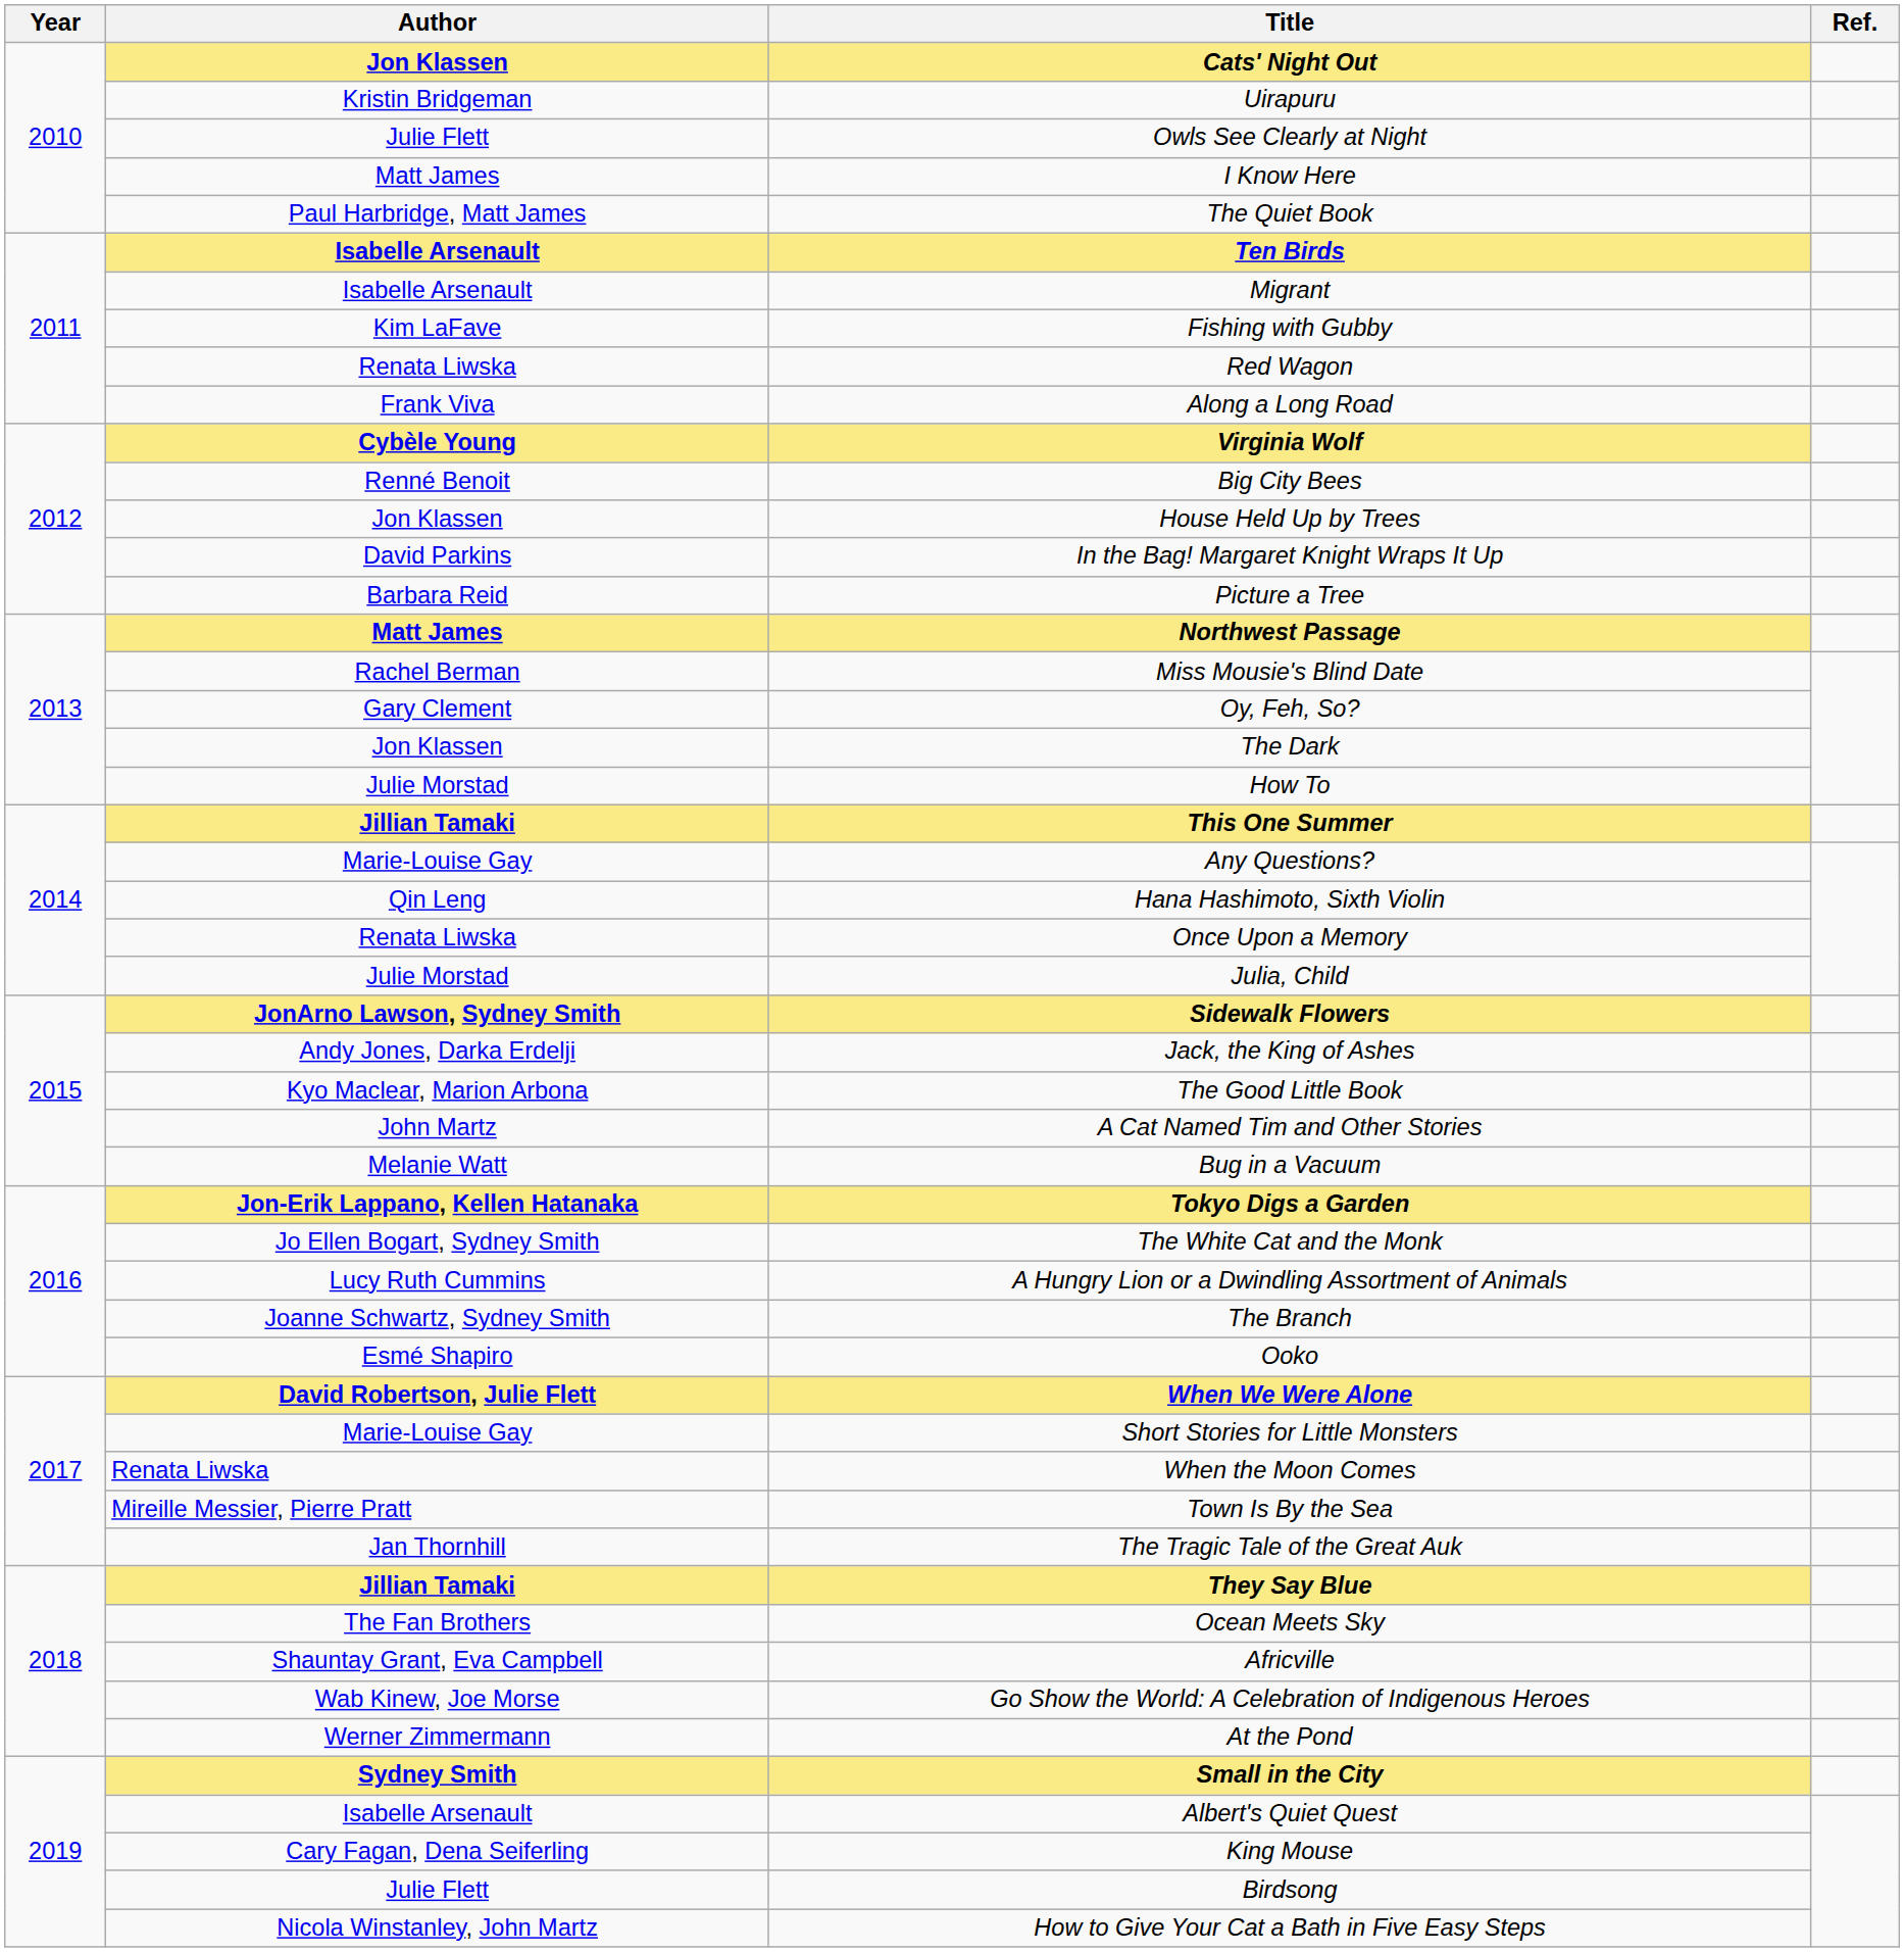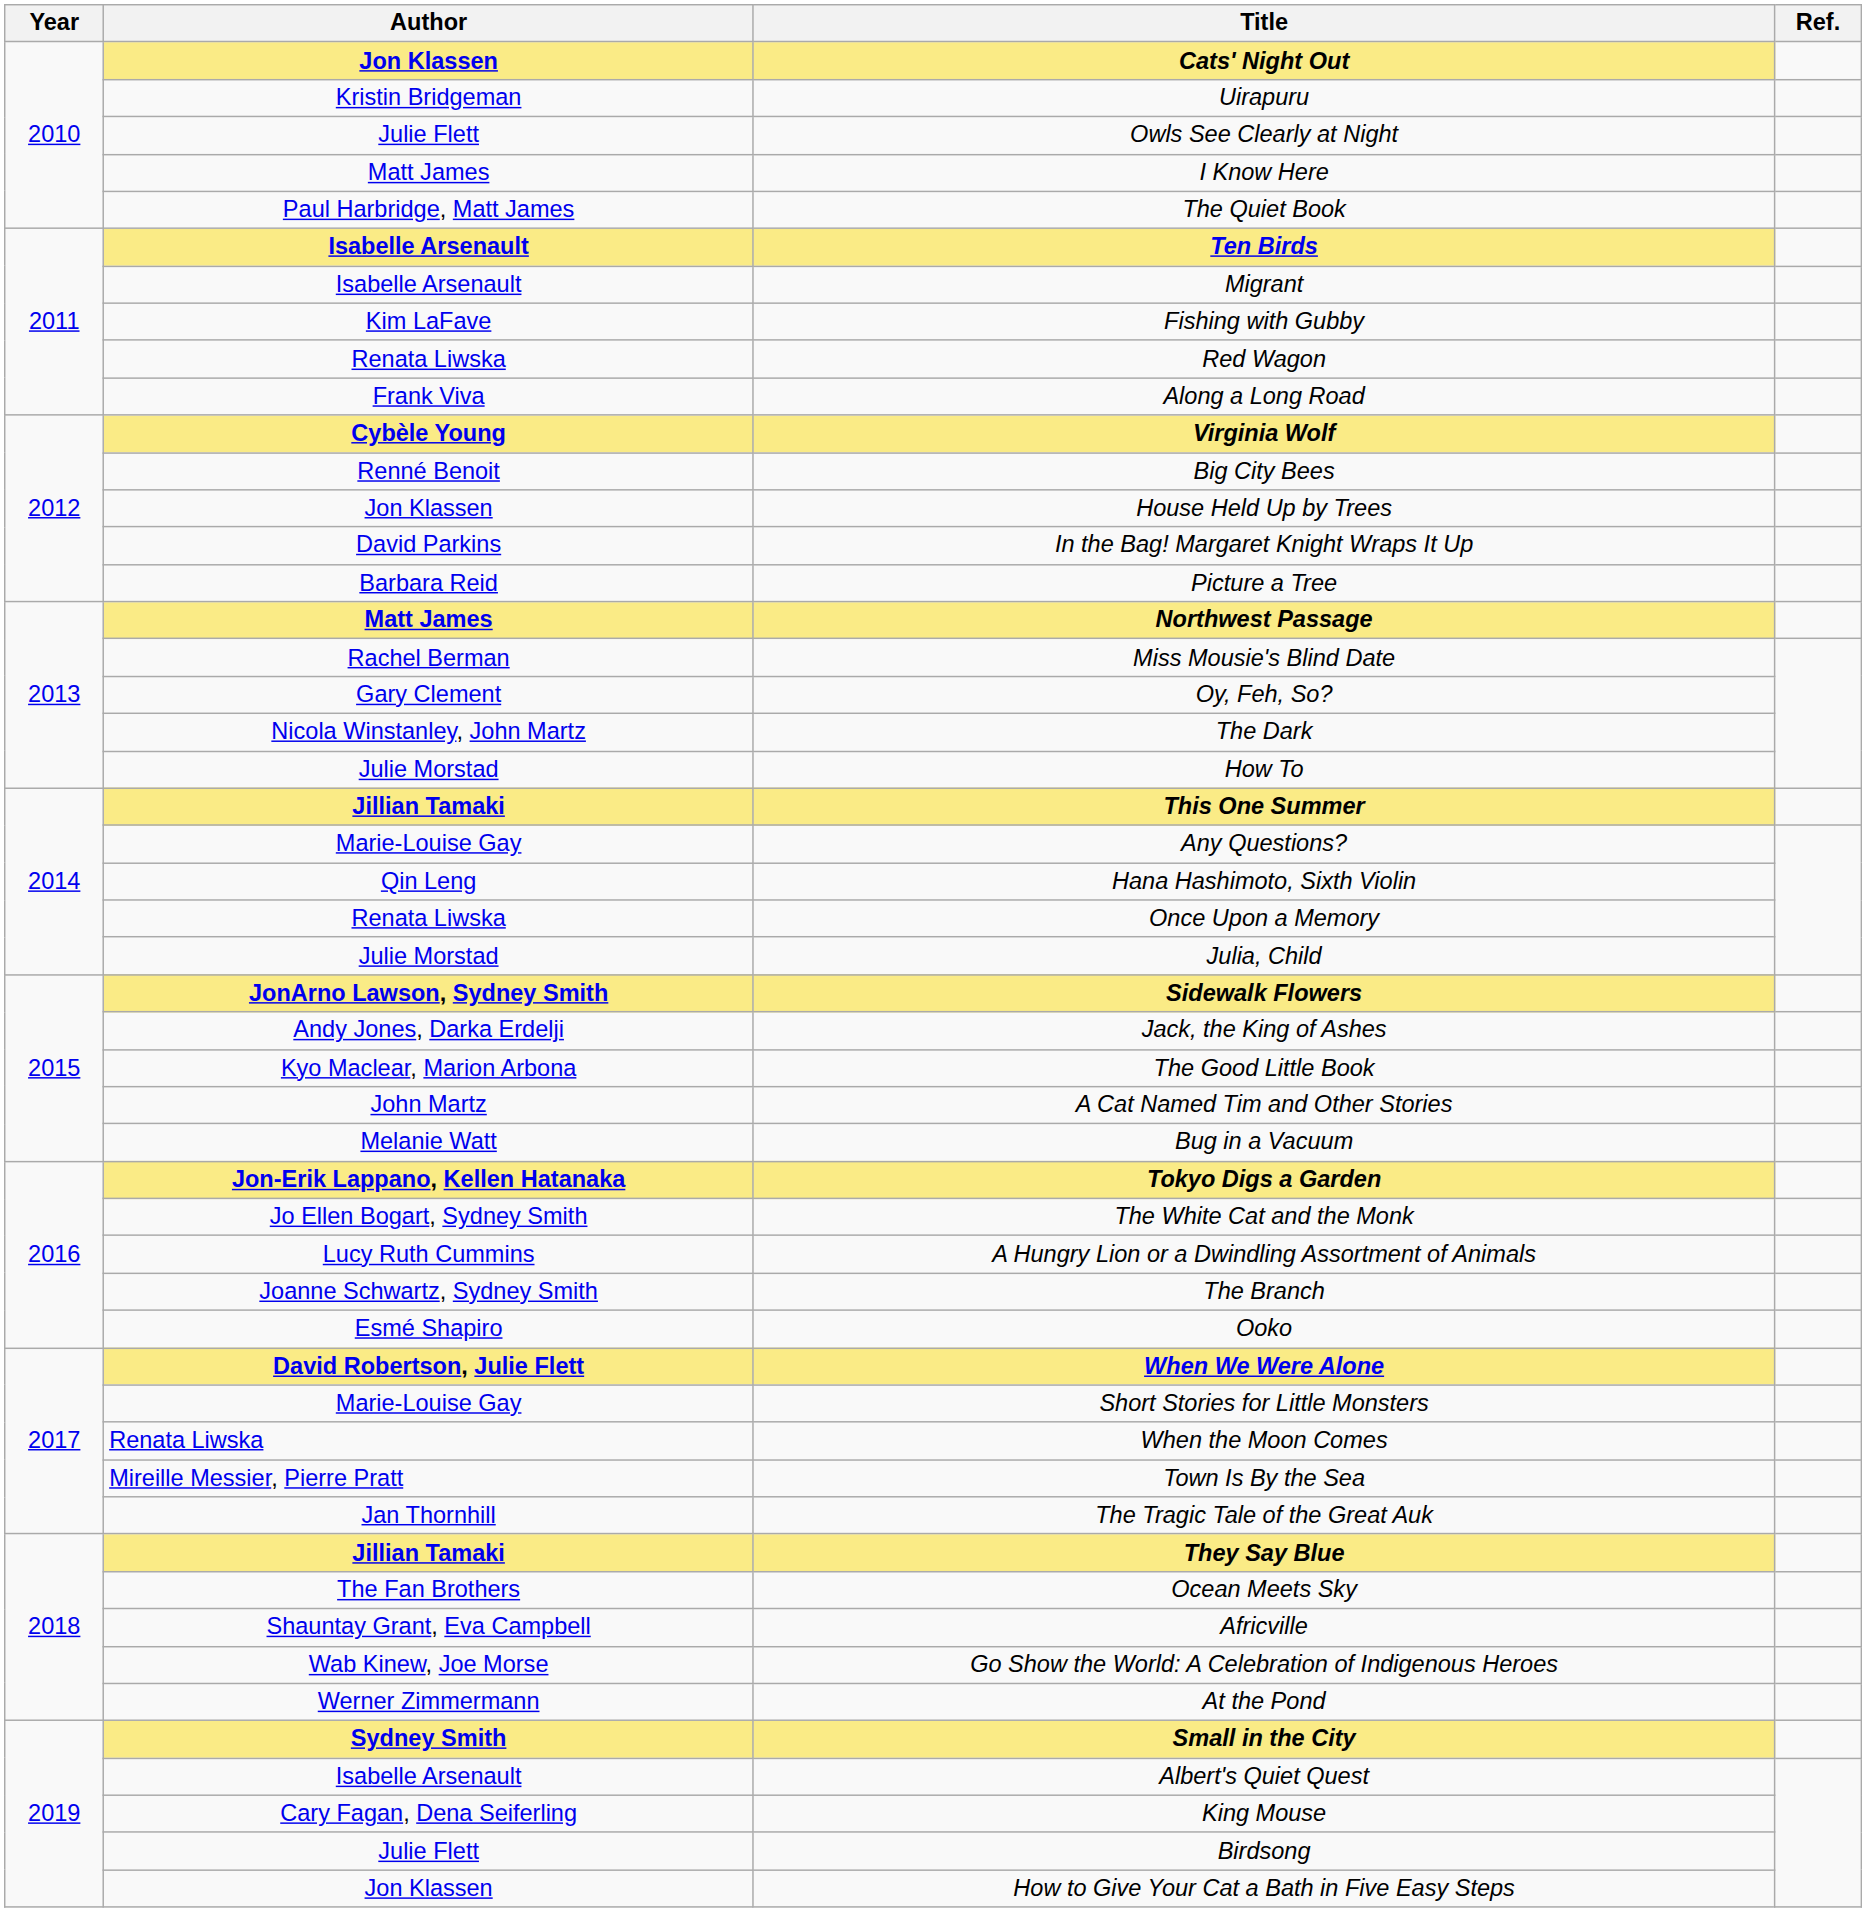 <table class="wikitable" style="width:100%;">
 <tr>
 <th>Year</th>
 <th style="width:35%;">Author</th>
 <th style="width:55%;">Title</th>
 <th>Ref.</th>
 </tr>
 <tr>
 <td style="text-align:center;" rowspan="5"><a href='#'>2010</a></td>
 <td style="text-align:center; background:#FAEB86;"><strong><a href='#'>Jon Klassen</a></strong></td>
 <td style="text-align:center; background:#FAEB86;"><strong><em>Cats' Night Out</em></strong></td>
 <td></td>
 </tr>
 <tr style="text-align:center;">
 <td><a href='#'>Kristin Bridgeman</a></td>
 <td><em>Uirapuru</em></td>
 <td></td>
 </tr>
 <tr style="text-align:center;">
 <td><a href='#'>Julie Flett</a></td>
 <td><em>Owls See Clearly at Night</em></td>
 <td></td>
 </tr>
 <tr>
 <td style="text-align:center;"><a href='#'>Matt James</a></td>
 <td style="text-align:center;"><em>I Know Here</em></td>
 <td></td>
 </tr>
 <tr style="text-align:center;">
 <td style="text-align:center;"><a href='#'>Paul Harbridge</a>, <a href='#'>Matt James</a></td>
 <td><em>The Quiet Book</em></td>
 <td></td>
 </tr>
 <tr>
 <td style="text-align:center;" rowspan="5"><a href='#'>2011</a></td>
 <td style="text-align:center; background:#FAEB86;"><strong><a href='#'>Isabelle Arsenault</a></strong></td>
 <td style="text-align:center; background:#FAEB86;"><strong><em><a href='#'>Ten Birds</a></em></strong></td>
 <td></td>
 </tr>
 <tr style="text-align:center;">
 <td><a href='#'>Isabelle Arsenault</a></td>
 <td><em>Migrant</em></td>
 <td></td>
 </tr>
 <tr style="text-align:center;">
 <td><a href='#'>Kim LaFave</a></td>
 <td><em>Fishing with Gubby</em></td>
 <td></td>
 </tr>
 <tr style="text-align:center;">
 <td><a href='#'>Renata Liwska</a></td>
 <td><em>Red Wagon</em></td>
 <td></td>
 </tr>
 <tr style="text-align:center;">
 <td><a href='#'>Frank Viva</a></td>
 <td><em>Along a Long Road</em></td>
 <td></td>
 </tr>
 <tr>
 <td style="text-align:center;" rowspan="5"><a href='#'>2012</a></td>
 <td style="text-align:center; background:#FAEB86;"><strong><a href='#'>Cybèle Young</a></strong></td>
 <td style="text-align:center; background:#FAEB86;"><strong><em>Virginia Wolf</em></strong></td>
 <td></td>
 </tr>
 <tr style="text-align:center;">
 <td><a href='#'>Renné Benoit</a></td>
 <td><em>Big City Bees</em></td>
 <td></td>
 </tr>
 <tr style="text-align:center;">
 <td><a href='#'>Jon Klassen</a></td>
 <td><em>House Held Up by Trees</em></td>
 <td></td>
 </tr>
 <tr style="text-align:center;">
 <td><a href='#'>David Parkins</a></td>
 <td><em>In the Bag! Margaret Knight Wraps It Up</em></td>
 <td></td>
 </tr>
 <tr style="text-align:center;">
 <td><a href='#'>Barbara Reid</a></td>
 <td><em>Picture a Tree</em></td>
 <td></td>
 </tr>
 <tr>
 <td style="text-align:center;" rowspan="5"><a href='#'>2013</a></td>
 <td style="text-align:center; background:#FAEB86;"><strong><a href='#'>Matt James</a></strong></td>
 <td style="text-align:center; background:#FAEB86;"><strong><em>Northwest Passage</em></strong></td>
 <td></td>
 </tr>
 <tr style="text-align:center;">
 <td><a href='#'>Rachel Berman</a></td>
 <td><em>Miss Mousie's Blind Date</em></td>
 <td rowspan=4></td>
 </tr>
 <tr style="text-align:center;">
 <td><a href='#'>Gary Clement</a></td>
 <td><em>Oy, Feh, So?</em></td>
 </tr>
 <tr style="text-align:center;">
-<td><a href='#'>Jon Klassen</a></td>
+<td><a href='#'>Nicola Winstanley</a>, <a href='#'>John Martz</a></td>
 <td><em>The Dark</em></td>
 </tr>
 <tr style="text-align:center;">
 <td><a href='#'>Julie Morstad</a></td>
 <td><em>How To</em></td>
 </tr>
 <tr>
 <td style="text-align:center;" rowspan="5"><a href='#'>2014</a></td>
 <td style="text-align:center; background:#FAEB86;"><strong><a href='#'>Jillian Tamaki</a></strong></td>
 <td style="text-align:center; background:#FAEB86;"><strong><em>This One Summer</em></strong></td>
 <td></td>
 </tr>
 <tr style="text-align:center;">
 <td><a href='#'>Marie-Louise Gay</a></td>
 <td><em>Any Questions?</em></td>
 <td rowspan=4></td>
 </tr>
 <tr style="text-align:center;">
 <td><a href='#'>Qin Leng</a></td>
 <td><em>Hana Hashimoto, Sixth Violin</em></td>
 </tr>
 <tr style="text-align:center;">
 <td><a href='#'>Renata Liwska</a></td>
 <td><em>Once Upon a Memory</em></td>
 </tr>
 <tr style="text-align:center;">
 <td><a href='#'>Julie Morstad</a></td>
 <td><em>Julia, Child</em></td>
 </tr>
 <tr>
 <td style="text-align:center;" rowspan="5"><a href='#'>2015</a></td>
 <td style="text-align:center; background:#FAEB86;"><strong><a href='#'>JonArno Lawson</a>, <a href='#'>Sydney Smith</a></strong></td>
 <td style="text-align:center; background:#FAEB86;"><strong><em>Sidewalk Flowers</em></strong></td>
 <td></td>
 </tr>
 <tr>
 <td style="text-align:center;"><a href='#'>Andy Jones</a>, <a href='#'>Darka Erdelji</a></td>
 <td style="text-align:center;"><em>Jack, the King of Ashes</em></td>
 <td></td>
 </tr>
 <tr style="text-align:center;">
 <td><a href='#'>Kyo Maclear</a>, <a href='#'>Marion Arbona</a></td>
 <td><em>The Good Little Book</em></td>
 <td></td>
 </tr>
 <tr style="text-align:center;">
 <td><a href='#'>John Martz</a></td>
 <td><em>A Cat Named Tim and Other Stories</em></td>
 <td></td>
 </tr>
 <tr style="text-align:center;">
 <td><a href='#'>Melanie Watt</a></td>
 <td><em>Bug in a Vacuum</em></td>
 <td></td>
 </tr>
 <tr>
 <td style="text-align:center;" rowspan="5"><a href='#'>2016</a></td>
 <td style="text-align:center; background:#FAEB86;"><strong><a href='#'>Jon-Erik Lappano</a>, <a href='#'>Kellen Hatanaka</a></strong></td>
 <td style="text-align:center; background:#FAEB86;"><strong><em>Tokyo Digs a Garden</em></strong></td>
 <td></td>
 </tr>
 <tr>
 <td style="text-align:center;"><a href='#'>Jo Ellen Bogart</a>, <a href='#'>Sydney Smith</a></td>
 <td style="text-align:center;"><em>The White Cat and the Monk</em></td>
 <td></td>
 </tr>
 <tr style="text-align:center;">
 <td><a href='#'>Lucy Ruth Cummins</a></td>
 <td><em>A Hungry Lion or a Dwindling Assortment of Animals</em></td>
 <td></td>
 </tr>
 <tr style="text-align:center;">
 <td style="text-align:center;"><a href='#'>Joanne Schwartz</a>, <a href='#'>Sydney Smith</a></td>
 <td><em>The Branch</em></td>
 <td></td>
 </tr>
 <tr style="text-align:center;">
 <td><a href='#'>Esmé Shapiro</a></td>
 <td><em>Ooko</em></td>
 <td></td>
 </tr>
 <tr>
 <td style="text-align:center;" rowspan="5"><a href='#'>2017</a></td>
 <td style="text-align:center; background:#FAEB86;"><strong><a href='#'>David Robertson</a>, <a href='#'>Julie Flett</a></strong></td>
 <td style="text-align:center; background:#FAEB86;"><strong><em><a href='#'>When We Were Alone</a></em></strong></td>
 <td></td>
 </tr>
 <tr style="text-align:center;">
 <td><a href='#'>Marie-Louise Gay</a></td>
 <td><em>Short Stories for Little Monsters</em></td>
 <td></td>
 </tr>
 <tr>
 <td><a href='#'>Renata Liwska</a></td>
 <td style="text-align:center;"><em>When the Moon Comes</em></td>
 <td></td>
 </tr>
 <tr>
 <td><a href='#'>Mireille Messier</a>, <a href='#'>Pierre Pratt</a></td>
 <td style="text-align:center;"><em>Town Is By the Sea</em></td>
 <td></td>
 </tr>
 <tr style="text-align:center;">
 <td><a href='#'>Jan Thornhill</a></td>
 <td><em>The Tragic Tale of the Great Auk</em></td>
 <td></td>
 </tr>
 <tr>
 <td style="text-align:center;" rowspan="5"><a href='#'>2018</a></td>
 <td style="text-align:center; background:#FAEB86;"><strong><a href='#'>Jillian Tamaki</a></strong></td>
 <td style="text-align:center; background:#FAEB86;"><strong><em>They Say Blue</em></strong></td>
 <td></td>
 </tr>
 <tr style="text-align:center;">
 <td><a href='#'>The Fan Brothers</a></td>
 <td><em>Ocean Meets Sky</em></td>
 <td></td>
 </tr>
 <tr style="text-align:center;">
 <td><a href='#'>Shauntay Grant</a>, <a href='#'>Eva Campbell</a></td>
 <td><em>Africville</em></td>
 <td></td>
 </tr>
 <tr style="text-align:center;">
 <td><a href='#'>Wab Kinew</a>, <a href='#'>Joe Morse</a></td>
 <td><em>Go Show the World: A Celebration of Indigenous Heroes</em></td>
 <td></td>
 </tr>
 <tr>
 <td style="text-align:center;"><a href='#'>Werner Zimmermann</a></td>
 <td style="text-align:center;"><em>At the Pond</em></td>
 <td></td>
 </tr>
 <tr>
 <td style="text-align:center;" rowspan="5"><a href='#'>2019</a></td>
 <td style="text-align:center; background:#FAEB86;"><strong><a href='#'>Sydney Smith</a></strong></td>
 <td style="text-align:center; background:#FAEB86;"><strong><em>Small in the City</em></strong></td>
 <td></td>
 </tr>
 <tr style="text-align:center;">
 <td><a href='#'>Isabelle Arsenault</a></td>
 <td><em>Albert's Quiet Quest</em></td>
 <td rowspan=4></td>
 </tr>
 <tr style="text-align:center;">
 <td><a href='#'>Cary Fagan</a>, <a href='#'>Dena Seiferling</a></td>
 <td><em>King Mouse</em></td>
 </tr>
 <tr style="text-align:center;">
 <td><a href='#'>Julie Flett</a></td>
 <td><em>Birdsong</em></td>
 </tr>
 <tr style="text-align:center;">
-<td><a href='#'>Nicola Winstanley</a>, <a href='#'>John Martz</a></td>
+<td><a href='#'>Jon Klassen</a></td>
 <td><em>How to Give Your Cat a Bath in Five Easy Steps</em></td>
 </tr>
 </table>
